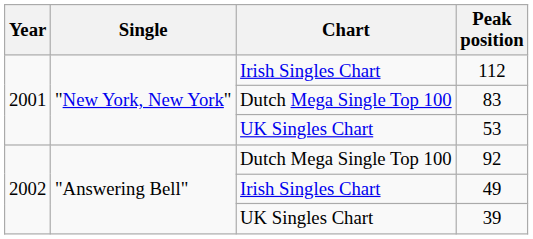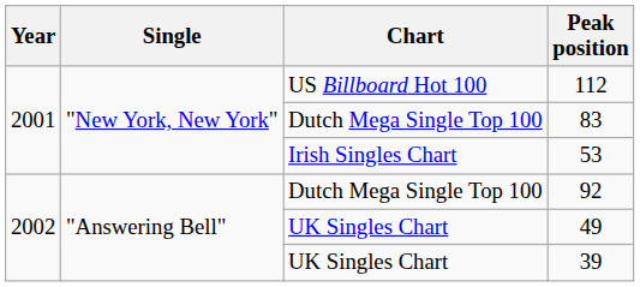 <table class="wikitable">
 <tr>
 <th>Year</th>
 <th>Single</th>
 <th>Chart</th>
 <th>Peak<br>position</th>
 </tr>
 <tr>
 <td rowspan="3">2001</td>
 <td rowspan="3">"<a href='#'>New York, New York</a>"</td>
-<td><a href='#'>Irish Singles Chart</a></td>
+<td>US <a href='#'><em>Billboard</em> Hot 100</a></td>
 <td align="center">112</td>
 </tr>
 <tr>
 <td>Dutch <a href='#'>Mega Single Top 100</a></td>
 <td align="center">83</td>
 </tr>
 <tr>
-<td><a href='#'>UK Singles Chart</a></td>
+<td><a href='#'>Irish Singles Chart</a></td>
 <td align="center">53</td>
 </tr>
 <tr>
 <td rowspan="3">2002</td>
 <td rowspan="3">"Answering Bell"</td>
 <td>Dutch Mega Single Top 100</td>
 <td align="center">92</td>
 </tr>
 <tr>
-<td><a href='#'>Irish Singles Chart</a></td>
+<td><a href='#'>UK Singles Chart</a></td>
 <td align="center">49</td>
 </tr>
 <tr>
 <td>UK Singles Chart</td>
 <td align="center">39</td>
 </tr>
 </table>
